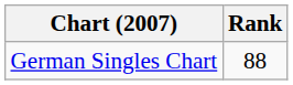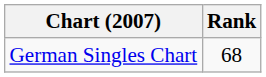 <table class="wikitable">
 <tr>
 <th>Chart (2007)</th>
 <th>Rank</th>
 </tr>
 <tr>
 <td><a href='#'>German Singles Chart</a></td>
-<td style="text-align:center;">88</td>
+<td style="text-align:center;">68</td>
 </tr>
 </table>
